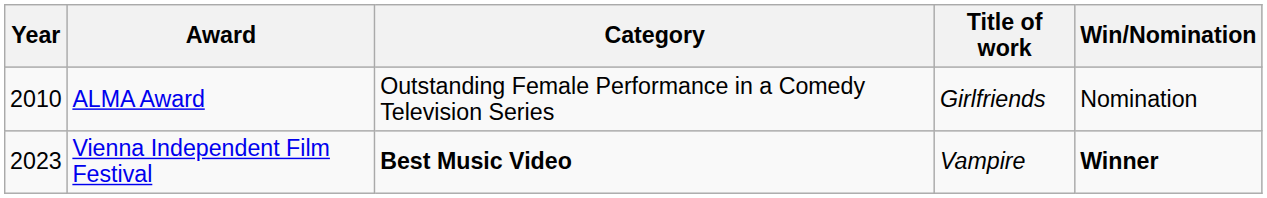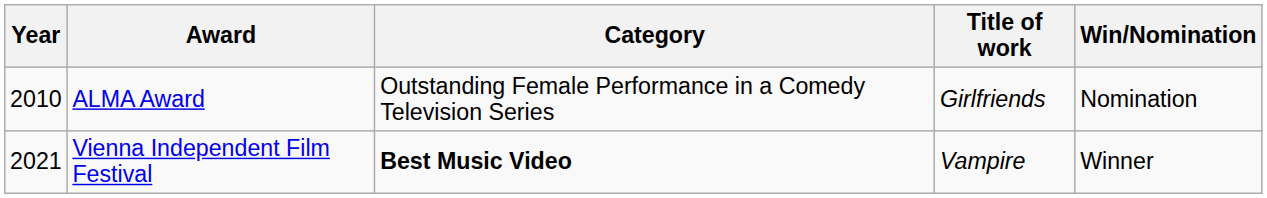 <table class="wikitable sortable">
 <tr>
 <th>Year</th>
 <th>Award</th>
 <th>Category</th>
 <th>Title of work</th>
 <th>Win/Nomination</th>
 </tr>
 <tr>
 <td>2010</td>
 <td><a href='#'>ALMA Award</a></td>
 <td>Outstanding Female Performance in a Comedy Television Series</td>
 <td><em>Girlfriends</em></td>
 <td>Nomination</td>
 </tr>
 <tr>
-<td>2023</td>
+<td>2021</td>
 <td><a href='#'>Vienna Independent Film Festival</a></td>
 <td><strong>Best Music Video</strong></td>
 <td><em>Vampire</em></td>
-<td><strong>Winner</strong></td>
+<td>Winner</td>
 </tr>
 </table>
